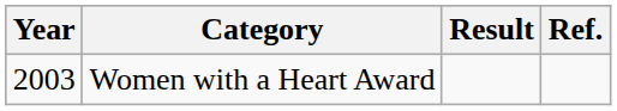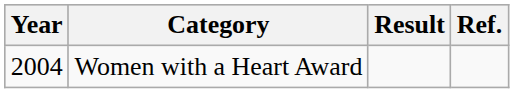 <table class="wikitable plainrowheaders sortable">
 <tr>
 <th>Year</th>
 <th>Category</th>
 <th>Result</th>
 <th>Ref.</th>
 </tr>
 <tr>
-<td>2003</td>
+<td>2004</td>
 <td>Women with a Heart Award</td>
 <td></td>
 <td></td>
 </tr>
 </table>
